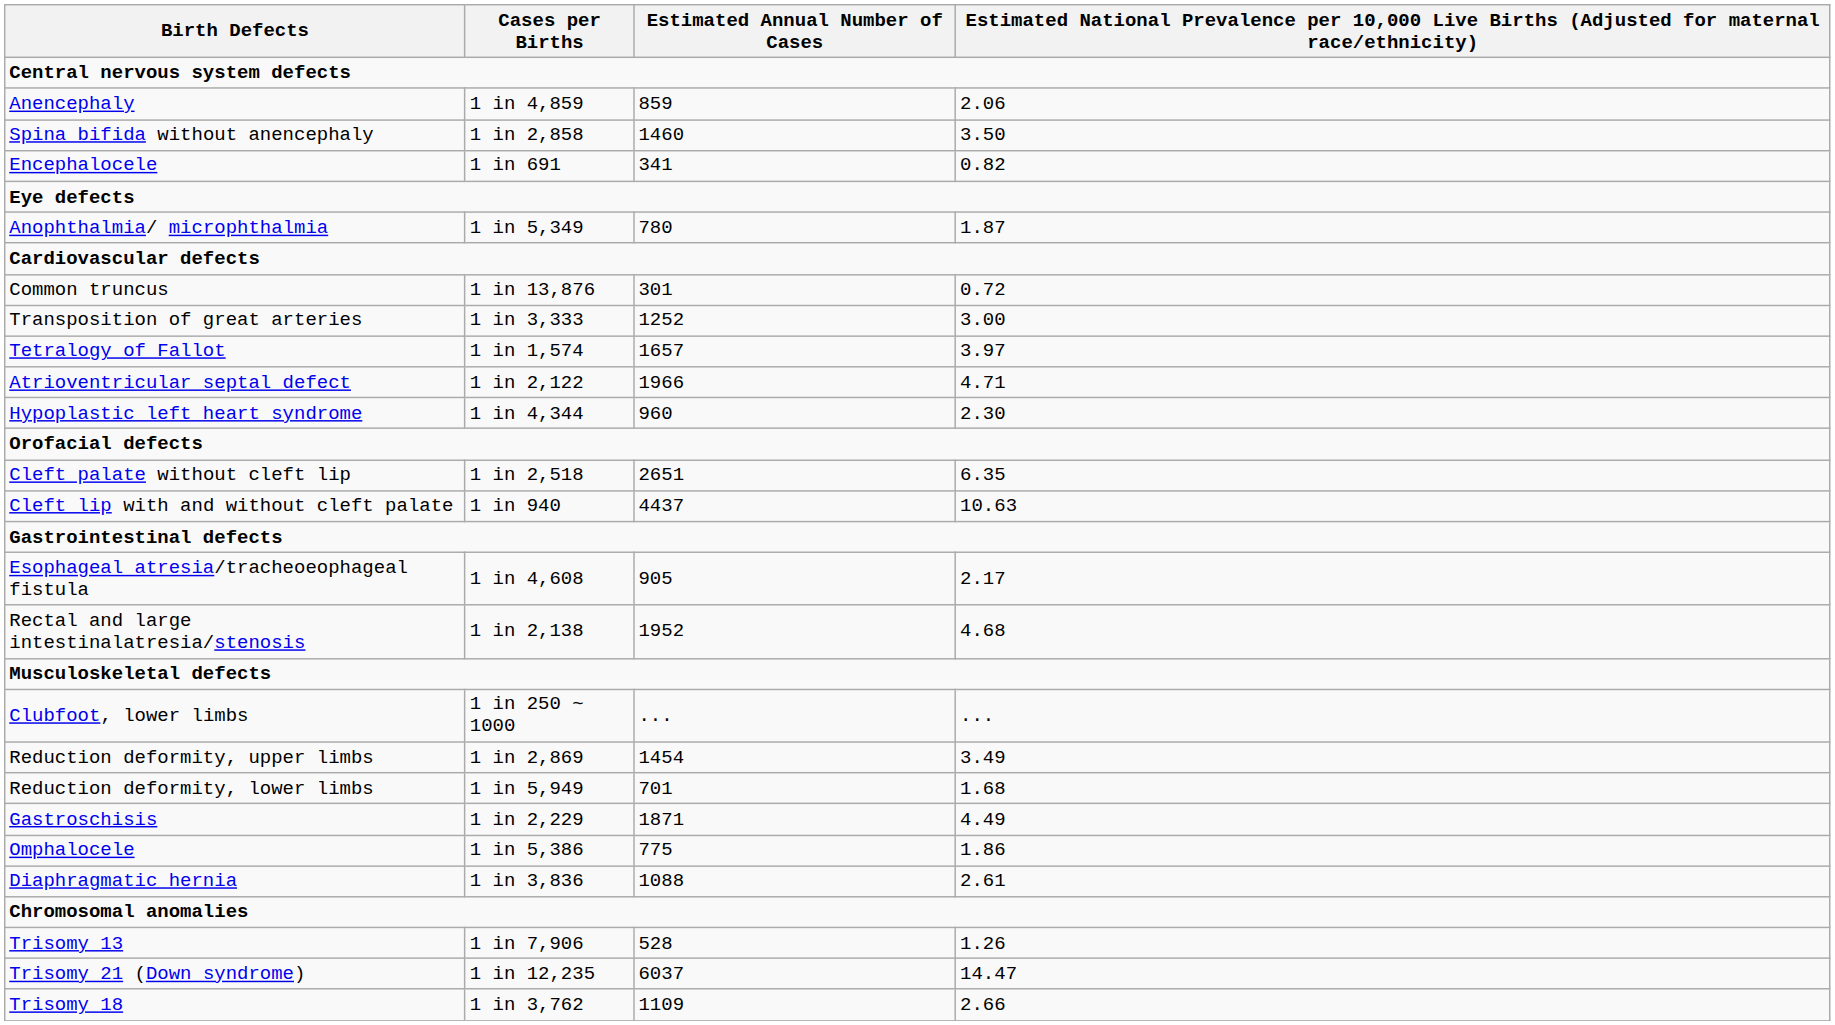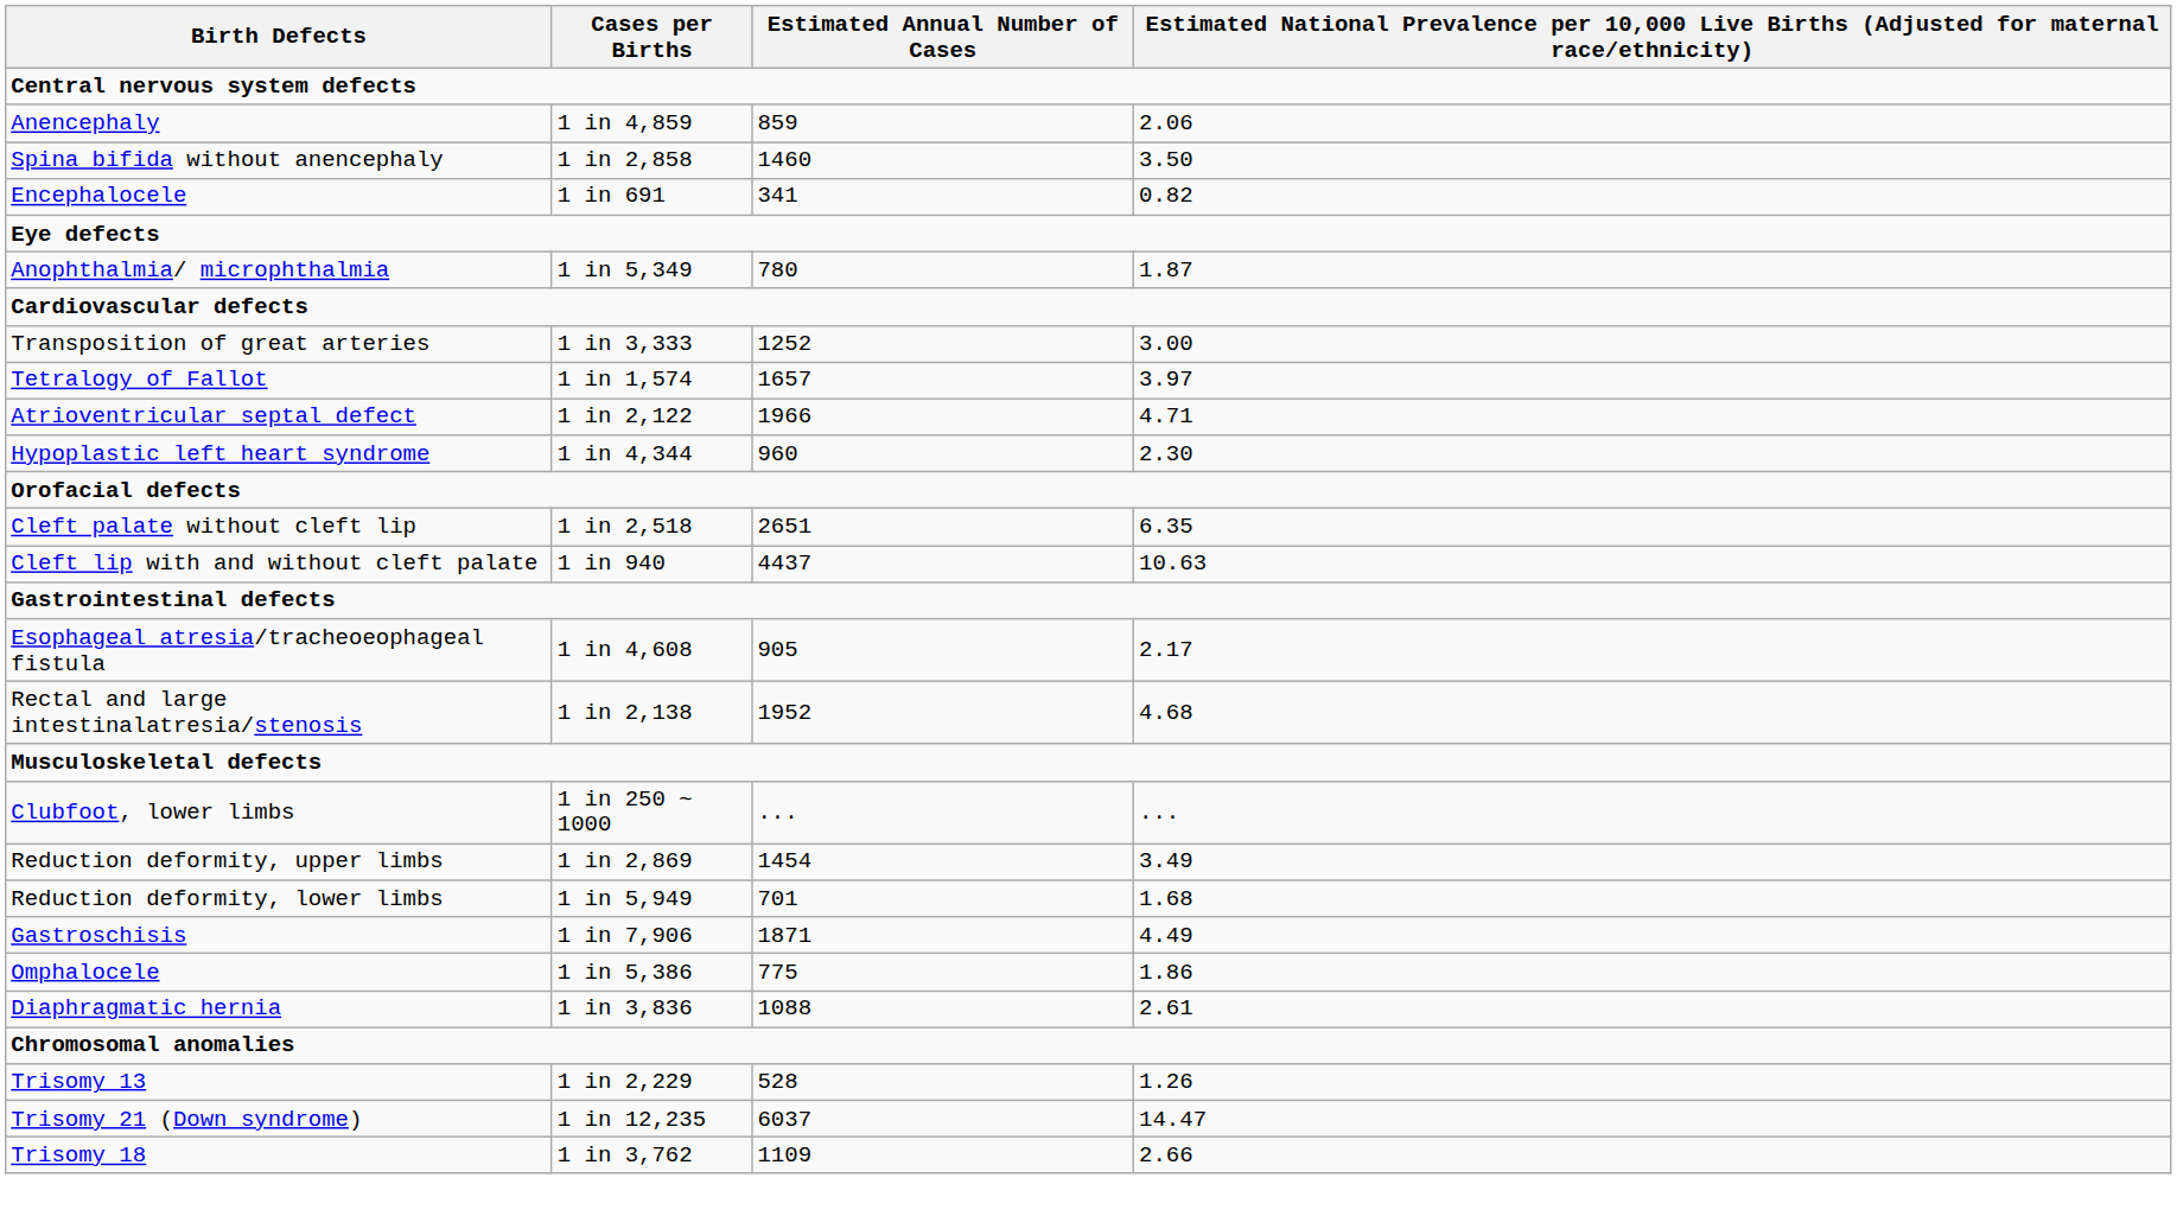 <table class="wikitable">
 <tr>
 <th>Birth Defects</th>
 <th>Cases per Births</th>
 <th>Estimated Annual Number of Cases</th>
 <th>Estimated National Prevalence per 10,000 Live Births (Adjusted for maternal race/ethnicity)</th>
 </tr>
 <tr>
 <td colspan="4"><strong>Central nervous system defects</strong></td>
 </tr>
 <tr>
 <td><a href='#'>Anencephaly</a></td>
 <td>1 in 4,859</td>
 <td>859</td>
 <td>2.06</td>
 </tr>
 <tr>
 <td><a href='#'>Spina bifida</a> without anencephaly</td>
 <td>1 in 2,858</td>
 <td>1460</td>
 <td>3.50</td>
 </tr>
 <tr>
 <td><a href='#'>Encephalocele</a></td>
 <td>1 in 691</td>
 <td>341</td>
 <td>0.82</td>
 </tr>
 <tr>
 <td colspan="4"><strong>Eye defects</strong></td>
 </tr>
 <tr>
 <td><a href='#'>Anophthalmia</a>/ <a href='#'>microphthalmia</a></td>
 <td>1 in 5,349</td>
 <td>780</td>
 <td>1.87</td>
 </tr>
 <tr>
 <td colspan="4"><strong>Cardiovascular defects</strong></td>
-</tr>
-<tr>
-<td>Common truncus</td>
-<td>1 in 13,876</td>
-<td>301</td>
-<td>0.72</td>
 </tr>
 <tr>
 <td>Transposition of great arteries</td>
 <td>1 in 3,333</td>
 <td>1252</td>
 <td>3.00</td>
 </tr>
 <tr>
 <td><a href='#'>Tetralogy of Fallot</a></td>
 <td>1 in 1,574</td>
 <td>1657</td>
 <td>3.97</td>
 </tr>
 <tr>
 <td><a href='#'>Atrioventricular septal defect</a></td>
 <td>1 in 2,122</td>
 <td>1966</td>
 <td>4.71</td>
 </tr>
 <tr>
 <td><a href='#'>Hypoplastic left heart syndrome</a></td>
 <td>1 in 4,344</td>
 <td>960</td>
 <td>2.30</td>
 </tr>
 <tr>
 <td colspan="4"><strong>Orofacial defects</strong></td>
 </tr>
 <tr>
 <td><a href='#'>Cleft palate</a> without cleft lip</td>
 <td>1 in 2,518</td>
 <td>2651</td>
 <td>6.35</td>
 </tr>
 <tr>
 <td><a href='#'>Cleft lip</a> with and without cleft palate</td>
 <td>1 in 940</td>
 <td>4437</td>
 <td>10.63</td>
 </tr>
 <tr>
 <td colspan="4"><strong>Gastrointestinal defects</strong></td>
 </tr>
 <tr>
 <td><a href='#'>Esophageal atresia</a>/tracheoeophageal fistula</td>
 <td>1 in 4,608</td>
 <td>905</td>
 <td>2.17</td>
 </tr>
 <tr>
 <td>Rectal and large intestinalatresia/<a href='#'>stenosis</a></td>
 <td>1 in 2,138</td>
 <td>1952</td>
 <td>4.68</td>
 </tr>
 <tr>
 <td colspan="4"><strong>Musculoskeletal defects</strong></td>
 </tr>
 <tr>
 <td><a href='#'>Clubfoot</a>, lower limbs</td>
 <td>1 in 250 ~ 1000</td>
 <td>...</td>
 <td>...</td>
 </tr>
 <tr>
 <td>Reduction deformity, upper limbs</td>
 <td>1 in 2,869</td>
 <td>1454</td>
 <td>3.49</td>
 </tr>
 <tr>
 <td>Reduction deformity, lower limbs</td>
 <td>1 in 5,949</td>
 <td>701</td>
 <td>1.68</td>
 </tr>
 <tr>
 <td><a href='#'>Gastroschisis</a></td>
-<td>1 in 2,229</td>
+<td>1 in 7,906</td>
 <td>1871</td>
 <td>4.49</td>
 </tr>
 <tr>
 <td><a href='#'>Omphalocele</a></td>
 <td>1 in 5,386</td>
 <td>775</td>
 <td>1.86</td>
 </tr>
 <tr>
 <td><a href='#'>Diaphragmatic hernia</a></td>
 <td>1 in 3,836</td>
 <td>1088</td>
 <td>2.61</td>
 </tr>
 <tr>
 <td colspan="4"><strong>Chromosomal anomalies</strong></td>
 </tr>
 <tr>
 <td><a href='#'>Trisomy 13</a></td>
-<td>1 in 7,906</td>
+<td>1 in 2,229</td>
 <td>528</td>
 <td>1.26</td>
 </tr>
 <tr>
 <td><a href='#'>Trisomy 21</a> (<a href='#'>Down syndrome</a>)</td>
 <td>1 in 12,235</td>
 <td>6037</td>
 <td>14.47</td>
 </tr>
 <tr>
 <td><a href='#'>Trisomy 18</a></td>
 <td>1 in 3,762</td>
 <td>1109</td>
 <td>2.66</td>
 </tr>
 </table>
